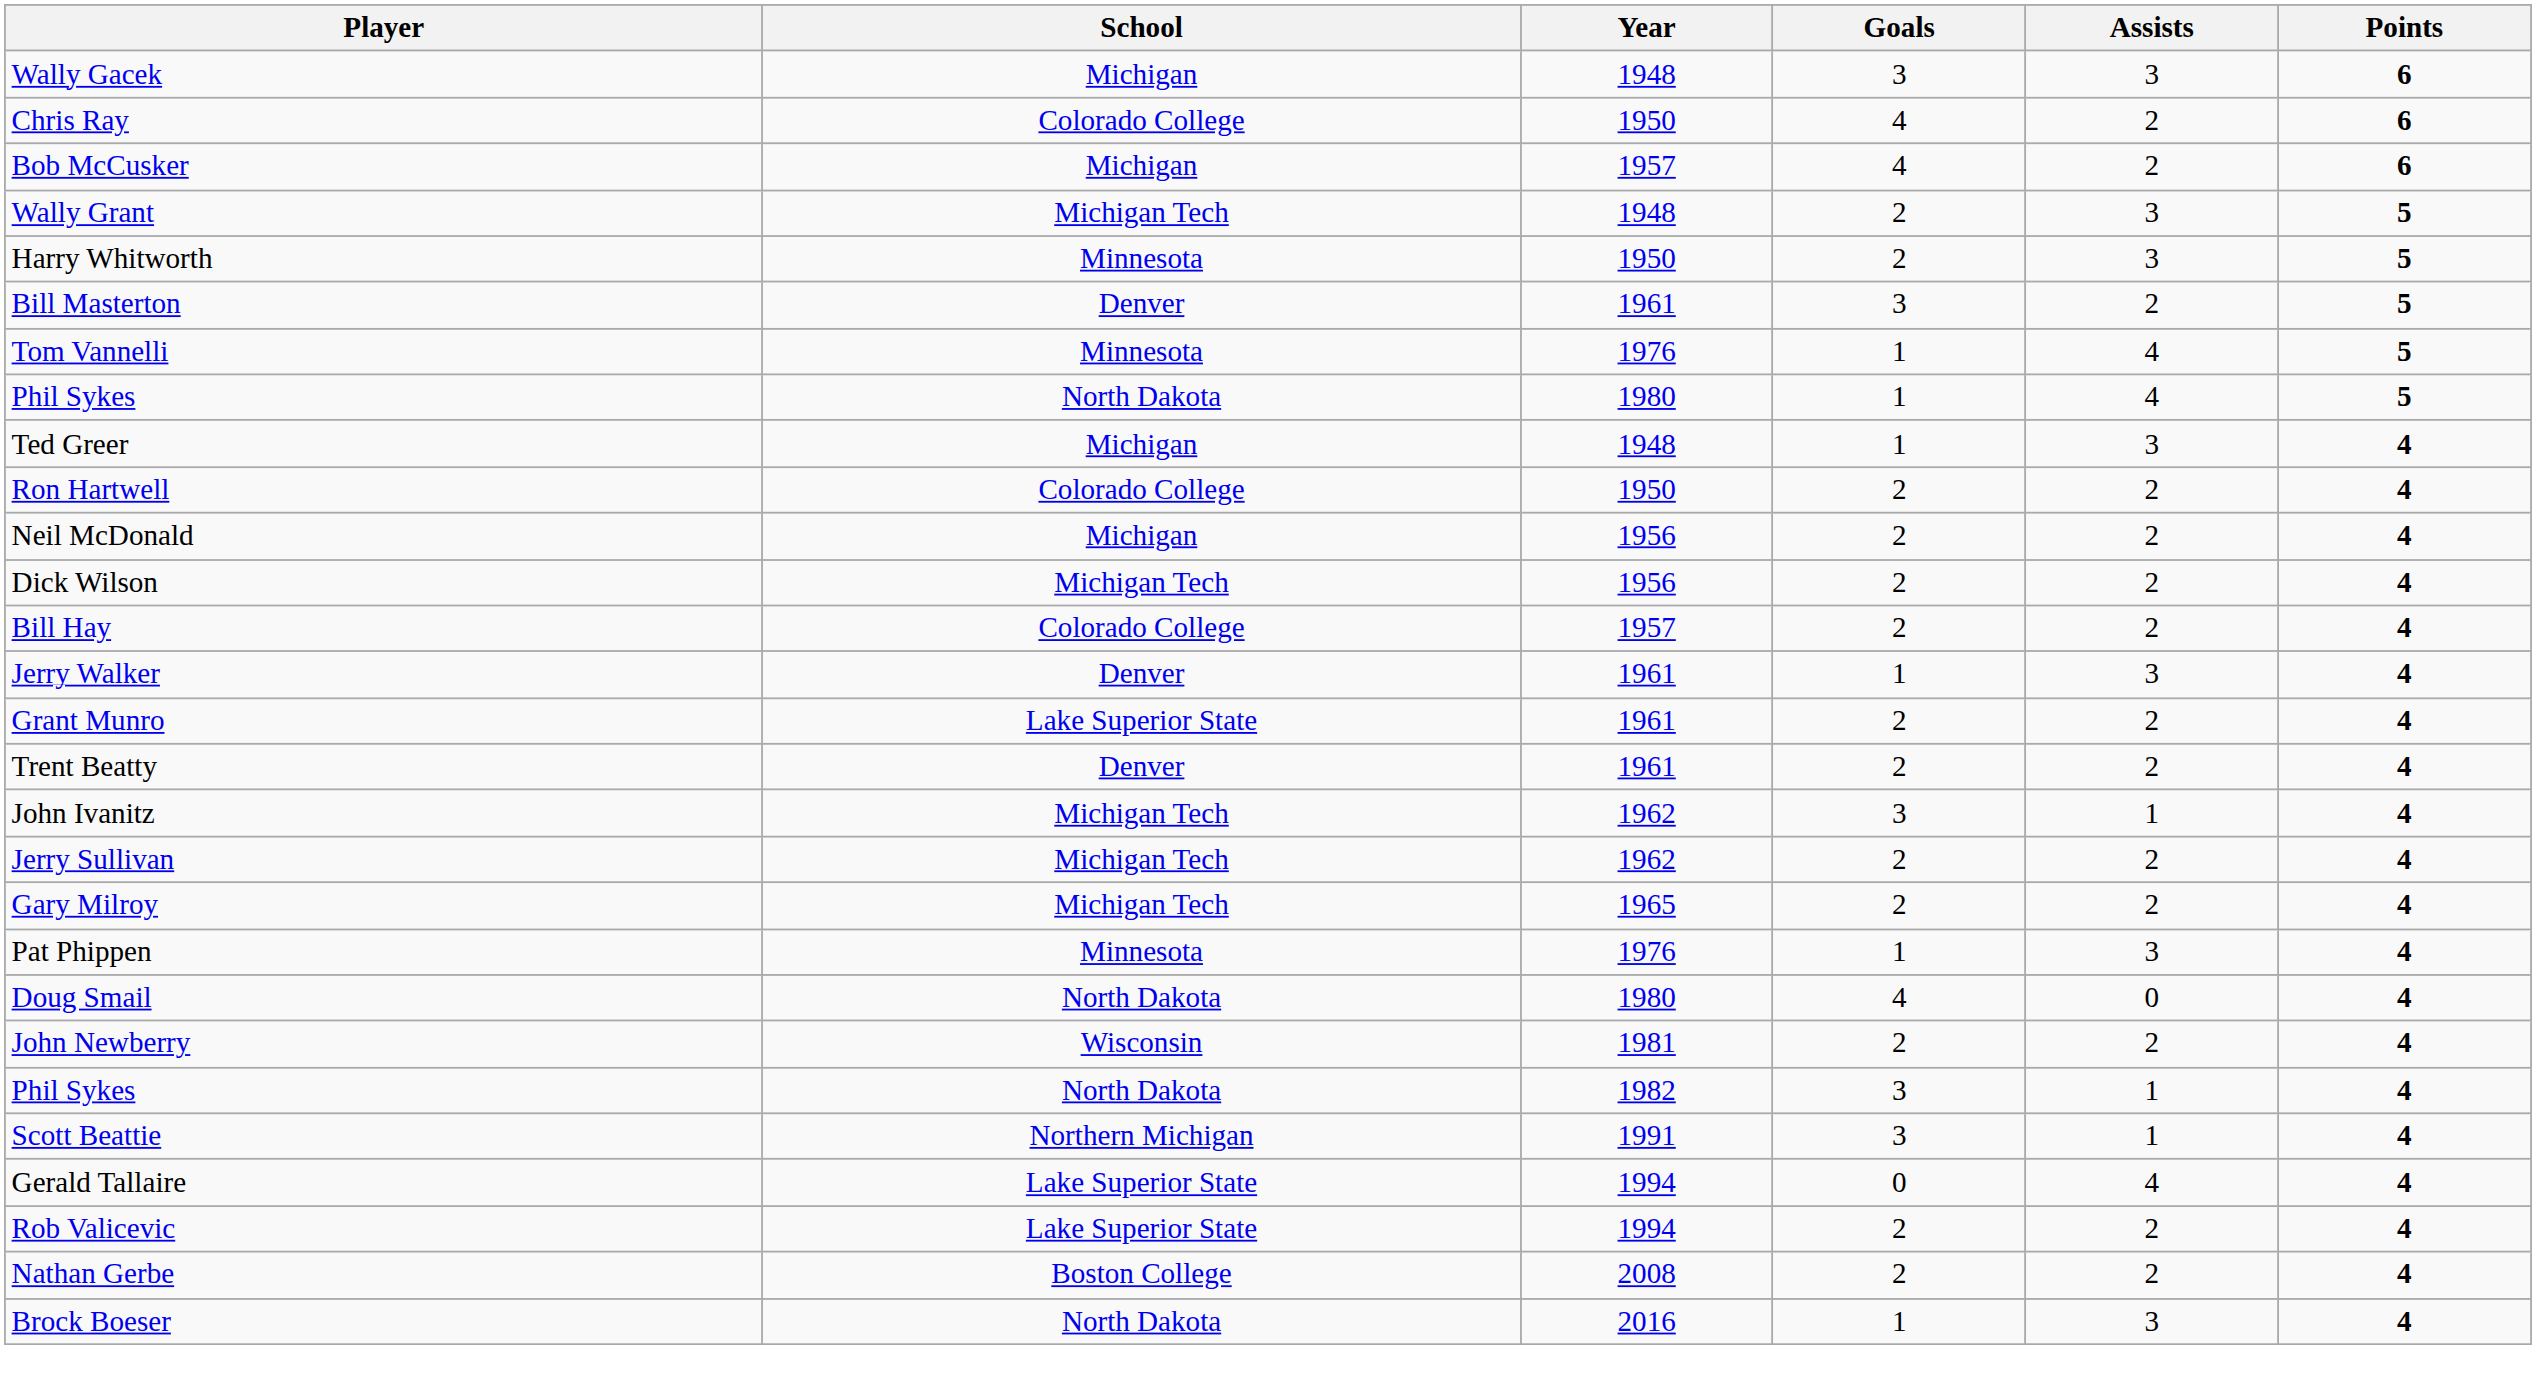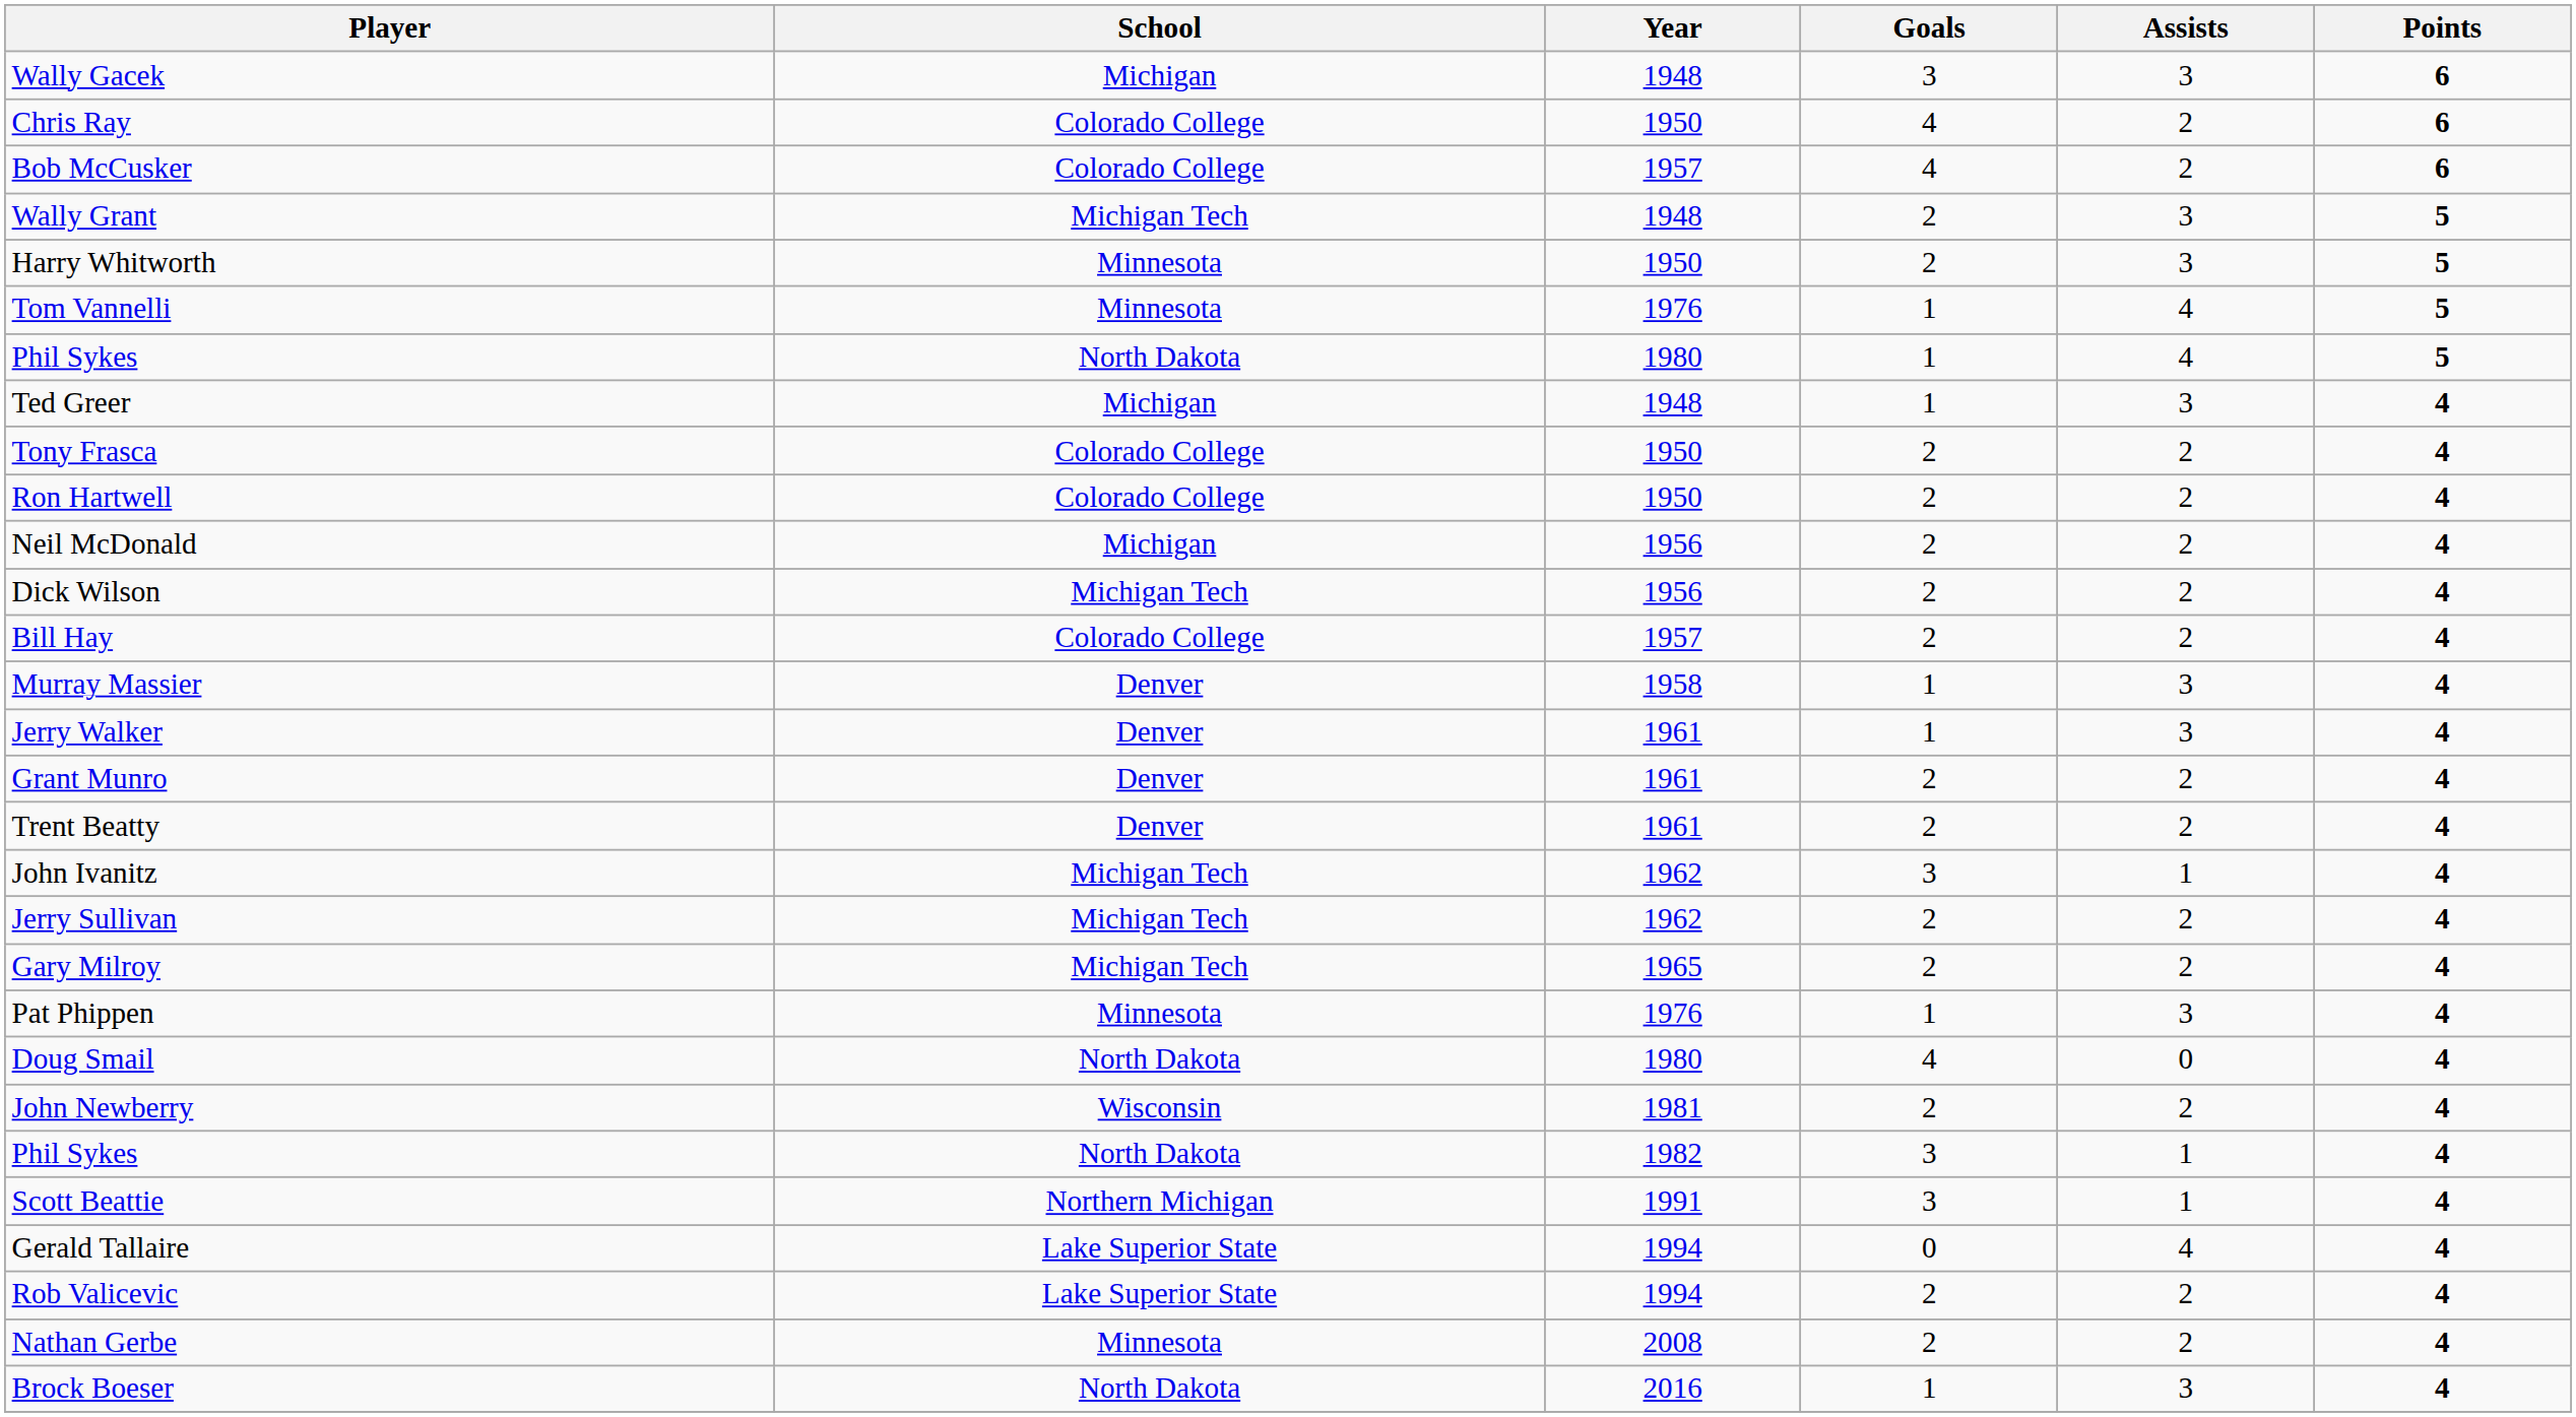 <table class="wikitable sortable" style="width:70%;">
 <tr style="background:#e5e5e5;">
 <th style="width:15%;">Player</th>
 <th style="width:15%;">School</th>
 <th style="width:5%;">Year</th>
 <th style="width:5%;">Goals</th>
 <th style="width:5%;">Assists</th>
 <th style="width:5%;">Points</th>
 </tr>
 <tr>
 <td><a href='#'>Wally Gacek</a></td>
 <td align=center><a href='#'>Michigan</a></td>
 <td align=center><a href='#'>1948</a></td>
 <td align=center>3</td>
 <td align=center>3</td>
 <td align=center><strong>6</strong></td>
 </tr>
 <tr>
 <td><a href='#'>Chris Ray</a></td>
 <td align=center><a href='#'>Colorado College</a></td>
 <td align=center><a href='#'>1950</a></td>
 <td align=center>4</td>
 <td align=center>2</td>
 <td align=center><strong>6</strong></td>
 </tr>
 <tr>
 <td><a href='#'>Bob McCusker</a></td>
-<td align=center><a href='#'>Michigan</a></td>
+<td align=center><a href='#'>Colorado College</a></td>
 <td align=center><a href='#'>1957</a></td>
 <td align=center>4</td>
 <td align=center>2</td>
 <td align=center><strong>6</strong></td>
 </tr>
 <tr>
 <td><a href='#'>Wally Grant</a></td>
 <td align=center><a href='#'>Michigan Tech</a></td>
 <td align=center><a href='#'>1948</a></td>
 <td align=center>2</td>
 <td align=center>3</td>
 <td align=center><strong>5</strong></td>
 </tr>
 <tr>
 <td>Harry Whitworth</td>
 <td align=center><a href='#'>Minnesota</a></td>
 <td align=center><a href='#'>1950</a></td>
 <td align=center>2</td>
 <td align=center>3</td>
-<td align=center><strong>5</strong></td>
-</tr>
-<tr>
-<td><a href='#'>Bill Masterton</a></td>
-<td align=center><a href='#'>Denver</a></td>
-<td align=center><a href='#'>1961</a></td>
-<td align=center>3</td>
-<td align=center>2</td>
 <td align=center><strong>5</strong></td>
 </tr>
 <tr>
 <td><a href='#'>Tom Vannelli</a></td>
 <td align=center><a href='#'>Minnesota</a></td>
 <td align=center><a href='#'>1976</a></td>
 <td align=center>1</td>
 <td align=center>4</td>
 <td align=center><strong>5</strong></td>
 </tr>
 <tr>
 <td><a href='#'>Phil Sykes</a></td>
 <td align=center><a href='#'>North Dakota</a></td>
 <td align=center><a href='#'>1980</a></td>
 <td align=center>1</td>
 <td align=center>4</td>
 <td align=center><strong>5</strong></td>
 </tr>
 <tr>
 <td>Ted Greer</td>
 <td align=center><a href='#'>Michigan</a></td>
 <td align=center><a href='#'>1948</a></td>
 <td align=center>1</td>
 <td align=center>3</td>
+<td align=center><strong>4</strong></td>
+</tr>
+<tr>
+<td><a href='#'>Tony Frasca</a></td>
+<td align=center><a href='#'>Colorado College</a></td>
+<td align=center><a href='#'>1950</a></td>
+<td align=center>2</td>
+<td align=center>2</td>
 <td align=center><strong>4</strong></td>
 </tr>
 <tr>
 <td><a href='#'>Ron Hartwell</a></td>
 <td align=center><a href='#'>Colorado College</a></td>
 <td align=center><a href='#'>1950</a></td>
 <td align=center>2</td>
 <td align=center>2</td>
 <td align=center><strong>4</strong></td>
 </tr>
 <tr>
 <td>Neil McDonald</td>
 <td align=center><a href='#'>Michigan</a></td>
 <td align=center><a href='#'>1956</a></td>
 <td align=center>2</td>
 <td align=center>2</td>
 <td align=center><strong>4</strong></td>
 </tr>
 <tr>
 <td>Dick Wilson</td>
 <td align=center><a href='#'>Michigan Tech</a></td>
 <td align=center><a href='#'>1956</a></td>
 <td align=center>2</td>
 <td align=center>2</td>
 <td align=center><strong>4</strong></td>
 </tr>
 <tr>
 <td><a href='#'>Bill Hay</a></td>
 <td align=center><a href='#'>Colorado College</a></td>
 <td align=center><a href='#'>1957</a></td>
 <td align=center>2</td>
 <td align=center>2</td>
 <td align=center><strong>4</strong></td>
 </tr>
 <tr>
+<td><a href='#'>Murray Massier</a></td>
+<td align=center><a href='#'>Denver</a></td>
+<td align=center><a href='#'>1958</a></td>
+<td align=center>1</td>
+<td align=center>3</td>
+<td align=center><strong>4</strong></td>
+</tr>
+<tr>
 <td><a href='#'>Jerry Walker</a></td>
 <td align=center><a href='#'>Denver</a></td>
 <td align=center><a href='#'>1961</a></td>
 <td align=center>1</td>
 <td align=center>3</td>
 <td align=center><strong>4</strong></td>
 </tr>
 <tr>
 <td><a href='#'>Grant Munro</a></td>
-<td align=center><a href='#'>Lake Superior State</a></td>
+<td align=center><a href='#'>Denver</a></td>
 <td align=center><a href='#'>1961</a></td>
 <td align=center>2</td>
 <td align=center>2</td>
 <td align=center><strong>4</strong></td>
 </tr>
 <tr>
 <td>Trent Beatty</td>
 <td align=center><a href='#'>Denver</a></td>
 <td align=center><a href='#'>1961</a></td>
 <td align=center>2</td>
 <td align=center>2</td>
 <td align=center><strong>4</strong></td>
 </tr>
 <tr>
 <td>John Ivanitz</td>
 <td align=center><a href='#'>Michigan Tech</a></td>
 <td align=center><a href='#'>1962</a></td>
 <td align=center>3</td>
 <td align=center>1</td>
 <td align=center><strong>4</strong></td>
 </tr>
 <tr>
 <td><a href='#'>Jerry Sullivan</a></td>
 <td align=center><a href='#'>Michigan Tech</a></td>
 <td align=center><a href='#'>1962</a></td>
 <td align=center>2</td>
 <td align=center>2</td>
 <td align=center><strong>4</strong></td>
 </tr>
 <tr>
 <td><a href='#'>Gary Milroy</a></td>
 <td align=center><a href='#'>Michigan Tech</a></td>
 <td align=center><a href='#'>1965</a></td>
 <td align=center>2</td>
 <td align=center>2</td>
 <td align=center><strong>4</strong></td>
 </tr>
 <tr>
 <td>Pat Phippen</td>
 <td align=center><a href='#'>Minnesota</a></td>
 <td align=center><a href='#'>1976</a></td>
 <td align=center>1</td>
 <td align=center>3</td>
 <td align=center><strong>4</strong></td>
 </tr>
 <tr>
 <td><a href='#'>Doug Smail</a></td>
 <td align=center><a href='#'>North Dakota</a></td>
 <td align=center><a href='#'>1980</a></td>
 <td align=center>4</td>
 <td align=center>0</td>
 <td align=center><strong>4</strong></td>
 </tr>
 <tr>
 <td><a href='#'>John Newberry</a></td>
 <td align=center><a href='#'>Wisconsin</a></td>
 <td align=center><a href='#'>1981</a></td>
 <td align=center>2</td>
 <td align=center>2</td>
 <td align=center><strong>4</strong></td>
 </tr>
 <tr>
 <td><a href='#'>Phil Sykes</a></td>
 <td align=center><a href='#'>North Dakota</a></td>
 <td align=center><a href='#'>1982</a></td>
 <td align=center>3</td>
 <td align=center>1</td>
 <td align=center><strong>4</strong></td>
 </tr>
 <tr>
 <td><a href='#'>Scott Beattie</a></td>
 <td align=center><a href='#'>Northern Michigan</a></td>
 <td align=center><a href='#'>1991</a></td>
 <td align=center>3</td>
 <td align=center>1</td>
 <td align=center><strong>4</strong></td>
 </tr>
 <tr>
 <td>Gerald Tallaire</td>
 <td align=center><a href='#'>Lake Superior State</a></td>
 <td align=center><a href='#'>1994</a></td>
 <td align=center>0</td>
 <td align=center>4</td>
 <td align=center><strong>4</strong></td>
 </tr>
 <tr>
 <td><a href='#'>Rob Valicevic</a></td>
 <td align=center><a href='#'>Lake Superior State</a></td>
 <td align=center><a href='#'>1994</a></td>
 <td align=center>2</td>
 <td align=center>2</td>
 <td align=center><strong>4</strong></td>
 </tr>
 <tr>
 <td><a href='#'>Nathan Gerbe</a></td>
-<td align=center><a href='#'>Boston College</a></td>
+<td align=center><a href='#'>Minnesota</a></td>
 <td align=center><a href='#'>2008</a></td>
 <td align=center>2</td>
 <td align=center>2</td>
 <td align=center><strong>4</strong></td>
 </tr>
 <tr>
 <td><a href='#'>Brock Boeser</a></td>
 <td align=center><a href='#'>North Dakota</a></td>
 <td align=center><a href='#'>2016</a></td>
 <td align=center>1</td>
 <td align=center>3</td>
 <td align=center><strong>4</strong></td>
 </tr>
 <tr>
 </tr>
 </table>
